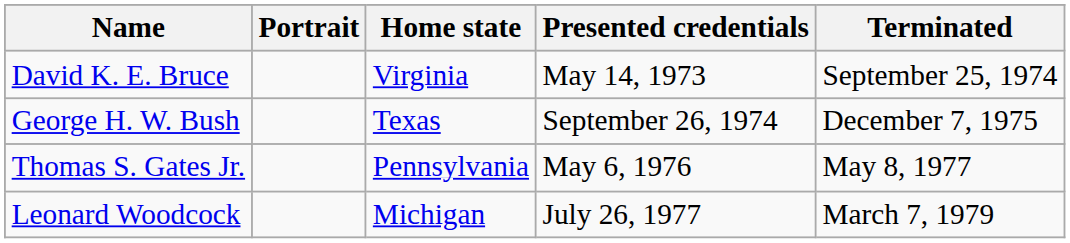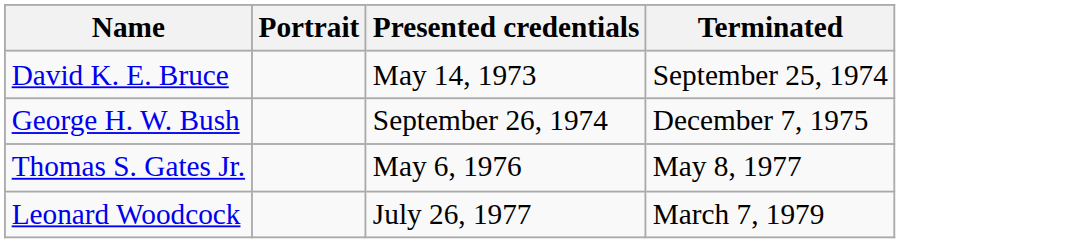 <table class="wikitable sortable">
 <tr>
 <th>Name</th>
 <th>Portrait</th>
-<th>Home state</th>
 <th>Presented credentials</th>
 <th>Terminated</th>
 </tr>
 <tr>
 <td><a href='#'>David K. E. Bruce</a></td>
 <td></td>
-<td><a href='#'>Virginia</a></td>
 <td>May 14, 1973</td>
 <td>September 25, 1974</td>
 </tr>
 <tr>
 <td><a href='#'>George H. W. Bush</a></td>
 <td></td>
-<td><a href='#'>Texas</a></td>
 <td>September 26, 1974</td>
 <td>December 7, 1975</td>
 </tr>
 <tr>
 <td><a href='#'>Thomas S. Gates Jr.</a></td>
 <td></td>
-<td><a href='#'>Pennsylvania</a></td>
 <td>May 6, 1976</td>
 <td>May 8, 1977</td>
 </tr>
 <tr>
 <td><a href='#'>Leonard Woodcock</a></td>
 <td></td>
-<td><a href='#'>Michigan</a></td>
 <td>July 26, 1977</td>
 <td>March 7, 1979</td>
 </tr>
 </table>
